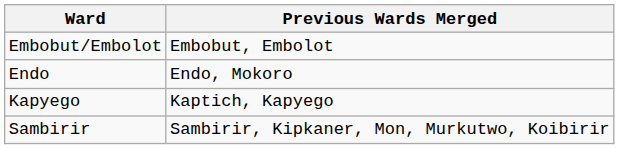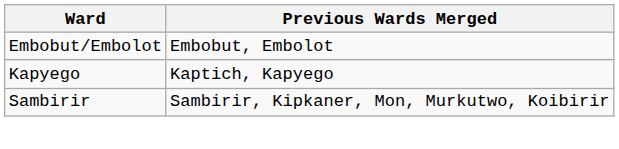 <table class="wikitable">
 <tr>
 <th>Ward</th>
 <th>Previous Wards Merged</th>
 </tr>
 <tr>
 <td>Embobut/Embolot</td>
 <td>Embobut, Embolot</td>
 </tr>
 <tr>
-<td>Endo</td>
-<td>Endo, Mokoro</td>
-</tr>
-<tr>
 <td>Kapyego</td>
 <td>Kaptich, Kapyego</td>
 </tr>
 <tr>
 <td>Sambirir</td>
 <td>Sambirir, Kipkaner, Mon, Murkutwo, Koibirir</td>
 </tr>
 </table>
